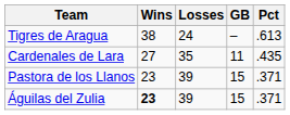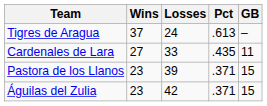 <table class="wikitable">
 <tr>
 <th>Team</th>
 <th>Wins</th>
 <th>Losses</th>
+<th>Pct</th>
 <th>GB</th>
-<th>Pct</th>
 </tr>
 <tr>
 <td><a href='#'>Tigres de Aragua</a></td>
-<td>38</td>
+<td>37</td>
 <td>24</td>
+<td>.613</td>
 <td>–</td>
-<td>.613</td>
 </tr>
 <tr>
 <td><a href='#'>Cardenales de Lara</a></td>
 <td>27</td>
-<td>35</td>
+<td>33</td>
+<td>.435</td>
 <td>11</td>
-<td>.435</td>
 </tr>
 <tr>
 <td><a href='#'>Pastora de los Llanos</a></td>
 <td>23</td>
 <td>39</td>
+<td>.371</td>
 <td>15</td>
-<td>.371</td>
 </tr>
 <tr>
 <td><a href='#'>Águilas del Zulia</a></td>
-<td><strong>23</strong></td>
-<td>39</td>
+<td>23</td>
+<td>42</td>
+<td>.371</td>
 <td>15</td>
-<td>.371</td>
 </tr>
 </table>
